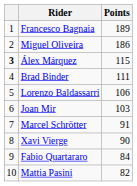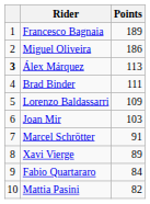 <table class="wikitable" style="font-size: 95%;">
 <tr>
 <th></th>
 <th>Rider</th>
 <th>Points</th>
 </tr>
 <tr>
 <td align=center>1</td>
 <td> <a href='#'>Francesco Bagnaia</a></td>
 <td align=right>189</td>
 </tr>
 <tr>
 <td align=center>2</td>
 <td> <a href='#'>Miguel Oliveira</a></td>
 <td align=right>186</td>
 </tr>
 <tr>
 <td align=center><strong>3</strong></td>
 <td> <a href='#'>Álex Márquez</a></td>
-<td align=right>115</td>
+<td align=right>113</td>
 </tr>
 <tr>
 <td align=center>4</td>
 <td> <a href='#'>Brad Binder</a></td>
 <td align=right>111</td>
 </tr>
 <tr>
 <td align=center>5</td>
 <td> <a href='#'>Lorenzo Baldassarri</a></td>
-<td align=right>106</td>
+<td align=right>109</td>
 </tr>
 <tr>
 <td align=center>6</td>
 <td> <a href='#'>Joan Mir</a></td>
 <td align=right>103</td>
 </tr>
 <tr>
 <td align=center>7</td>
 <td> <a href='#'>Marcel Schrötter</a></td>
 <td align=right>91</td>
 </tr>
 <tr>
 <td align=center>8</td>
 <td> <a href='#'>Xavi Vierge</a></td>
-<td align=right>90</td>
+<td align=right>89</td>
 </tr>
 <tr>
 <td align=center>9</td>
 <td> <a href='#'>Fabio Quartararo</a></td>
 <td align=right>84</td>
 </tr>
 <tr>
 <td align=center>10</td>
 <td> <a href='#'>Mattia Pasini</a></td>
 <td align=right>82</td>
 </tr>
 </table>
